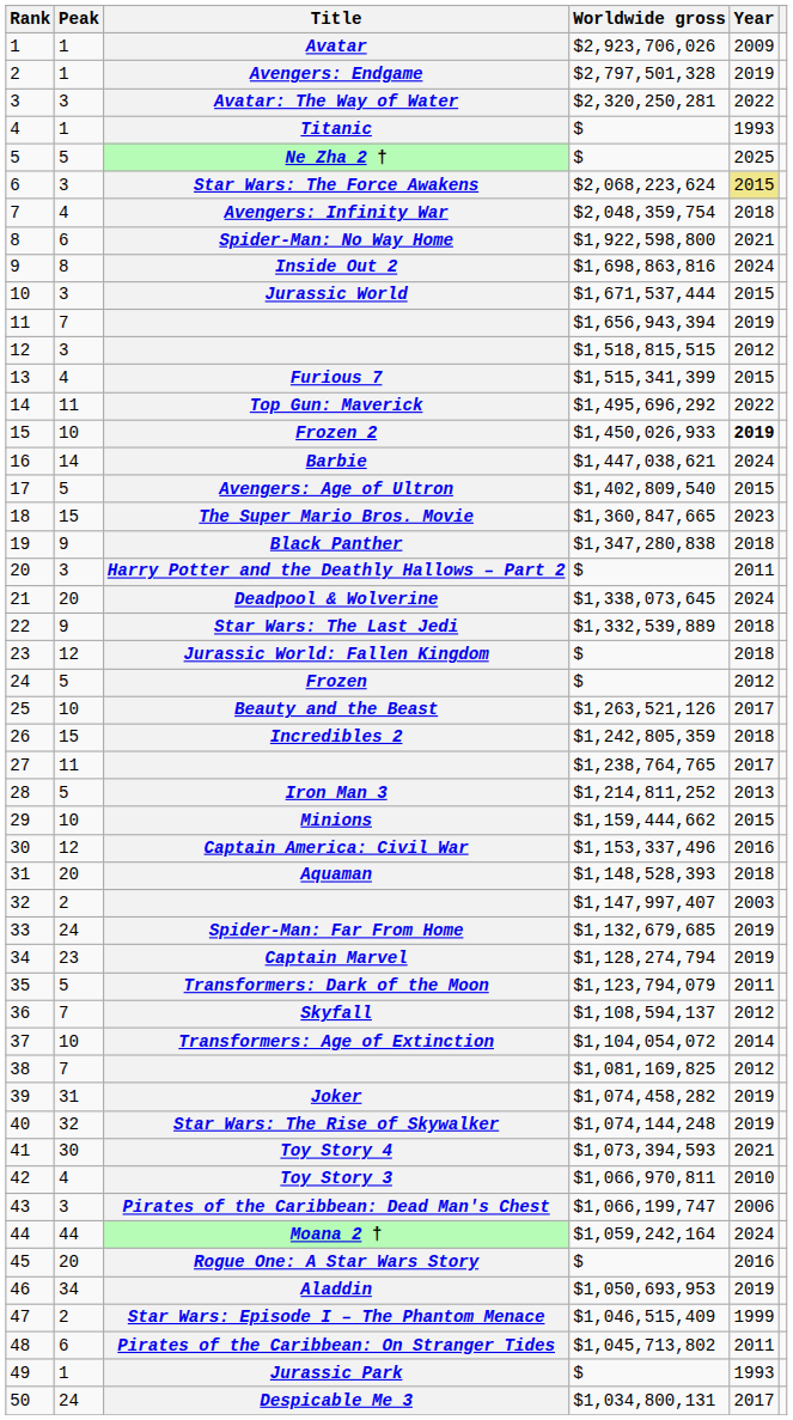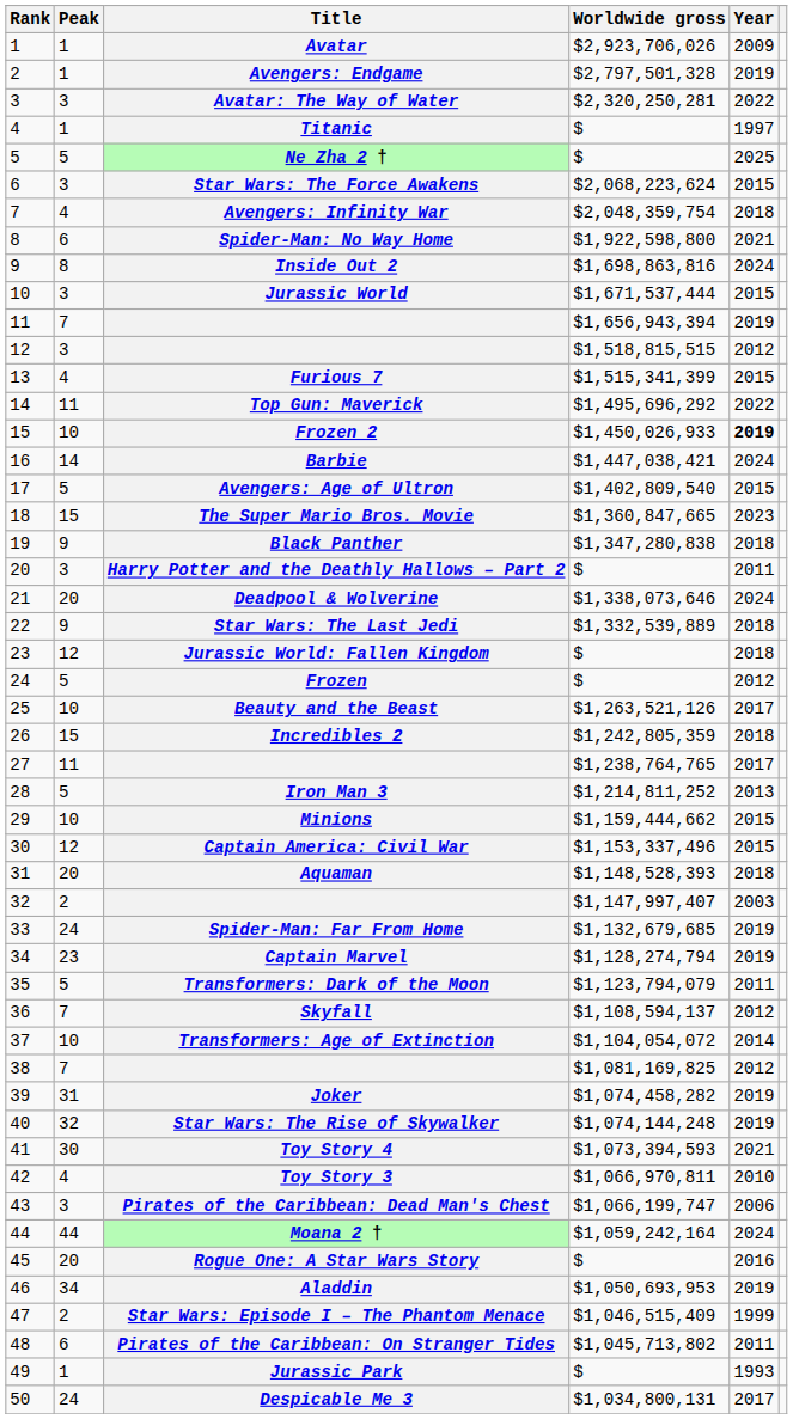 <table class="wikitable sortable plainrowheaders sticky-header col4right col5center col6center" style="margin:auto; margin:auto;">
 <tr>
 <th>Rank</th>
 <th>Peak</th>
 <th class="unsortable">Title</th>
 <th class="unsortable">Worldwide gross</th>
 <th>Year</th>
 <th class="unsortable"></th>
 </tr>
 <tr>
 <td>1</td>
 <td>1</td>
 <th scope="row"><em><a href='#'>Avatar</a></em></th>
 <td>$2,923,706,026</td>
 <td>2009</td>
 <td></td>
 </tr>
 <tr>
 <td>2</td>
 <td>1</td>
 <th scope="row"><em><a href='#'>Avengers: Endgame</a></em></th>
 <td>$2,797,501,328</td>
 <td data-sort-value="2019-04">2019</td>
 <td></td>
 </tr>
 <tr>
 <td>3</td>
 <td>3</td>
 <th scope="row"><em><a href='#'>Avatar: The Way of Water</a></em></th>
 <td>$2,320,250,281</td>
 <td data-sort-value="2022-12">2022</td>
 <td></td>
 </tr>
 <tr>
 <td>4</td>
 <td>1</td>
 <th scope="row"><em><a href='#'>Titanic</a></em></th>
 <td>$</td>
-<td>1993</td>
+<td>1997</td>
 <td></td>
 </tr>
 <tr>
 <td>5</td>
 <td>5</td>
 <th scope="row" style="background:#b6fcb6;"><em><a href='#'>Ne Zha 2</a></em> †</th>
 <td>$</td>
 <td data-sort-value="2025-01">2025</td>
 <td></td>
 </tr>
 <tr>
 <td>6</td>
 <td>3</td>
 <th scope="row"><em><a href='#'>Star Wars: The Force Awakens</a></em></th>
 <td>$2,068,223,624</td>
-<td data-sort-value="2015-12" style="background: khaki;">2015</td>
+<td data-sort-value="2015-12">2015</td>
 <td></td>
 </tr>
 <tr>
 <td>7</td>
 <td>4</td>
 <th scope="row"><em><a href='#'>Avengers: Infinity War</a></em></th>
 <td>$2,048,359,754</td>
 <td data-sort-value="2018-04">2018</td>
 <td></td>
 </tr>
 <tr>
 <td>8</td>
 <td>6</td>
 <th scope="row"><em><a href='#'>Spider-Man: No Way Home</a></em></th>
 <td>$1,922,598,800</td>
 <td data-sort-value="2021-12">2021</td>
 <td></td>
 </tr>
 <tr>
 <td>9</td>
 <td>8</td>
 <th scope="row"><em><a href='#'>Inside Out 2</a></em></th>
 <td>$1,698,863,816</td>
 <td data-sort-value="2024-06">2024</td>
 <td></td>
 </tr>
 <tr>
 <td>10</td>
 <td>3</td>
 <th scope="row"><em><a href='#'>Jurassic World</a></em></th>
 <td>$1,671,537,444</td>
 <td data-sort-value="2015-06">2015</td>
 <td></td>
 </tr>
 <tr>
 <td>11</td>
 <td>7</td>
 <th scope="row"></th>
 <td>$1,656,943,394</td>
 <td data-sort-value="2019-07">2019</td>
 <td></td>
 </tr>
 <tr>
 <td>12</td>
 <td>3</td>
 <th scope="row"></th>
 <td>$1,518,815,515</td>
 <td data-sort-value="2012-04">2012</td>
 <td></td>
 </tr>
 <tr>
 <td>13</td>
 <td>4</td>
 <th scope="row"><em><a href='#'>Furious 7</a></em></th>
 <td>$1,515,341,399</td>
 <td data-sort-value="2015-03">2015</td>
 <td></td>
 </tr>
 <tr>
 <td>14</td>
 <td>11</td>
 <th scope="row"><em><a href='#'>Top Gun: Maverick</a></em></th>
 <td>$1,495,696,292</td>
 <td data-sort-value="2022-05">2022</td>
 <td></td>
 </tr>
 <tr>
 <td>15</td>
 <td>10</td>
 <th scope="row"><em><a href='#'>Frozen 2</a></em></th>
 <td>$1,450,026,933</td>
 <td data-sort-value="2019-11"><strong>2019</strong></td>
 <td></td>
 </tr>
 <tr>
 <td>16</td>
 <td>14</td>
 <th scope="row"><em><a href='#'>Barbie</a></em></th>
-<td>$1,447,038,621</td>
+<td>$1,447,038,421</td>
 <td data-sort-value="2023-07">2024</td>
 <td></td>
 </tr>
 <tr>
 <td>17</td>
 <td>5</td>
 <th scope="row"><em><a href='#'>Avengers: Age of Ultron</a></em></th>
 <td>$1,402,809,540</td>
 <td data-sort-value="2015-04">2015</td>
 <td></td>
 </tr>
 <tr>
 <td>18</td>
 <td>15</td>
 <th scope="row"><em><a href='#'>The Super Mario Bros. Movie</a></em></th>
 <td>$1,360,847,665</td>
 <td data-sort-value="2023-04">2023</td>
 <td></td>
 </tr>
 <tr>
 <td>19</td>
 <td>9</td>
 <th scope="row"><em><a href='#'>Black Panther</a></em></th>
 <td>$1,347,280,838</td>
 <td data-sort-value="2018-02">2018</td>
 <td></td>
 </tr>
 <tr>
 <td>20</td>
 <td>3</td>
 <th scope="row"><em><a href='#'>Harry Potter and the Deathly Hallows – Part 2</a></em></th>
 <td>$</td>
 <td data-sort-value="2011-07">2011</td>
 <td></td>
 </tr>
 <tr>
 <td>21</td>
 <td>20</td>
 <th scope="row"><em><a href='#'>Deadpool & Wolverine</a></em></th>
-<td>$1,338,073,645</td>
+<td>$1,338,073,646</td>
 <td data-sort-value="2024-07">2024</td>
 <td></td>
 </tr>
 <tr>
 <td>22</td>
 <td>9</td>
 <th scope="row"><em><a href='#'>Star Wars: The Last Jedi</a></em></th>
 <td>$1,332,539,889</td>
 <td data-sort-value="2017-12">2018</td>
 <td></td>
 </tr>
 <tr>
 <td>23</td>
 <td>12</td>
 <th scope="row"><em><a href='#'>Jurassic World: Fallen Kingdom</a></em></th>
 <td>$</td>
 <td data-sort-value="2018-06">2018</td>
 <td></td>
 </tr>
 <tr>
 <td>24</td>
 <td>5</td>
 <th scope="row"><em><a href='#'>Frozen</a></em></th>
 <td>$</td>
 <td data-sort-value="2013-11">2012</td>
 <td></td>
 </tr>
 <tr>
 <td>25</td>
 <td>10</td>
 <th scope="row"><em><a href='#'>Beauty and the Beast</a></em></th>
 <td>$1,263,521,126</td>
 <td data-sort-value="2017-03">2017</td>
 <td></td>
 </tr>
 <tr>
 <td>26</td>
 <td>15</td>
 <th scope="row"><em><a href='#'>Incredibles 2</a></em></th>
 <td>$1,242,805,359</td>
 <td data-sort-value="2018-06">2018</td>
 <td></td>
 </tr>
 <tr>
 <td>27</td>
 <td>11</td>
 <th scope="row"></th>
 <td>$1,238,764,765</td>
 <td data-sort-value="2017-04">2017</td>
 <td></td>
 </tr>
 <tr>
 <td>28</td>
 <td>5</td>
 <th scope="row"><em><a href='#'>Iron Man 3</a></em></th>
 <td>$1,214,811,252</td>
 <td data-sort-value="2013-04">2013</td>
 <td></td>
 </tr>
 <tr>
 <td>29</td>
 <td>10</td>
 <th scope="row"><em><a href='#'>Minions</a></em></th>
 <td>$1,159,444,662</td>
 <td data-sort-value="2015-06">2015</td>
 <td></td>
 </tr>
 <tr>
 <td>30</td>
 <td>12</td>
 <th scope="row"><em><a href='#'>Captain America: Civil War</a></em></th>
 <td>$1,153,337,496</td>
-<td data-sort-value="2016-05">2016</td>
+<td data-sort-value="2016-05">2015</td>
 <td></td>
 </tr>
 <tr>
 <td>31</td>
 <td>20</td>
 <th scope="row"><em><a href='#'>Aquaman</a></em></th>
 <td>$1,148,528,393</td>
 <td data-sort-value="2018-12">2018</td>
 <td></td>
 </tr>
 <tr>
 <td>32</td>
 <td>2</td>
 <th scope="row"></th>
 <td>$1,147,997,407</td>
 <td data-sort-value="2003-12">2003</td>
 <td></td>
 </tr>
 <tr>
 <td>33</td>
 <td>24</td>
 <th scope="row"><em><a href='#'>Spider-Man: Far From Home</a></em></th>
 <td>$1,132,679,685</td>
 <td data-sort-value="2019-06">2019</td>
 <td></td>
 </tr>
 <tr>
 <td>34</td>
 <td>23</td>
 <th scope="row"><em><a href='#'>Captain Marvel</a></em></th>
 <td>$1,128,274,794</td>
 <td data-sort-value="2019-03">2019</td>
 <td></td>
 </tr>
 <tr>
 <td>35</td>
 <td>5</td>
 <th scope="row"><em><a href='#'>Transformers: Dark of the Moon</a></em></th>
 <td>$1,123,794,079</td>
 <td data-sort-value="2011-06">2011</td>
 <td></td>
 </tr>
 <tr>
 <td>36</td>
 <td>7</td>
 <th scope="row"><em><a href='#'>Skyfall</a></em></th>
 <td>$1,108,594,137</td>
 <td data-sort-value="2012-10">2012</td>
 <td></td>
 </tr>
 <tr>
 <td>37</td>
 <td>10</td>
 <th scope="row"><em><a href='#'>Transformers: Age of Extinction</a></em></th>
 <td>$1,104,054,072</td>
 <td data-sort-value="2014-06">2014</td>
 <td></td>
 </tr>
 <tr>
 <td>38</td>
 <td>7</td>
 <th scope="row"></th>
 <td>$1,081,169,825</td>
 <td data-sort-value="2012-07">2012</td>
 <td></td>
 </tr>
 <tr>
 <td>39</td>
 <td>31</td>
 <th scope="row"><em><a href='#'>Joker</a></em></th>
 <td>$1,074,458,282</td>
 <td data-sort-value="2019-10">2019</td>
 <td></td>
 </tr>
 <tr>
 <td>40</td>
 <td>32</td>
 <th scope="row"><em><a href='#'>Star Wars: The Rise of Skywalker</a></em></th>
 <td>$1,074,144,248</td>
 <td data-sort-value="2019-12">2019</td>
 <td></td>
 </tr>
 <tr>
 <td>41</td>
 <td>30</td>
 <th scope="row"><em><a href='#'>Toy Story 4</a></em></th>
 <td>$1,073,394,593</td>
 <td data-sort-value="2019-06">2021</td>
 <td></td>
 </tr>
 <tr>
 <td>42</td>
 <td>4</td>
 <th scope="row"><em><a href='#'>Toy Story 3</a></em></th>
 <td>$1,066,970,811</td>
 <td data-sort-value="2010-06">2010</td>
 <td></td>
 </tr>
 <tr>
 <td>43</td>
 <td>3</td>
 <th scope="row"><em><a href='#'>Pirates of the Caribbean: Dead Man's Chest</a></em></th>
 <td>$1,066,199,747</td>
 <td>2006</td>
 <td></td>
 </tr>
 <tr>
 <td>44</td>
 <td>44</td>
 <th scope="row" style="background:#b6fcb6;"><em><a href='#'>Moana 2</a></em> †</th>
 <td>$1,059,242,164</td>
 <td data-sort-value="2024-11">2024</td>
 <td></td>
 </tr>
 <tr>
 <td>45</td>
 <td>20</td>
 <th scope="row"><em><a href='#'>Rogue One: A Star Wars Story</a></em></th>
 <td>$</td>
 <td data-sort-value="2016-12">2016</td>
 <td></td>
 </tr>
 <tr>
 <td>46</td>
 <td>34</td>
 <th scope="row"><em><a href='#'>Aladdin</a></em></th>
 <td>$1,050,693,953</td>
 <td data-sort-value="2019-05">2019</td>
 <td></td>
 </tr>
 <tr>
 <td>47</td>
 <td>2</td>
 <th scope="row"><em><a href='#'>Star Wars: Episode I – The Phantom Menace</a></em></th>
 <td>$1,046,515,409</td>
 <td>1999</td>
 <td></td>
 </tr>
 <tr>
 <td>48</td>
 <td>6</td>
 <th scope="row"><em><a href='#'>Pirates of the Caribbean: On Stranger Tides</a></em></th>
 <td>$1,045,713,802</td>
 <td data-sort-value="2011-05">2011</td>
 <td></td>
 </tr>
 <tr>
 <td>49</td>
 <td>1</td>
 <th scope="row"><em><a href='#'>Jurassic Park</a></em></th>
 <td>$</td>
 <td>1993</td>
 <td></td>
 </tr>
 <tr>
 <td>50</td>
 <td>24</td>
 <th scope="row"><em><a href='#'>Despicable Me 3</a></em></th>
 <td>$1,034,800,131</td>
 <td data-sort-value="2017-06">2017</td>
 <td></td>
 </tr>
 </table>
